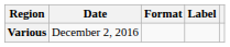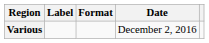 <table class="wikitable plainrowheaders">
 <tr>
 <th scope="col">Region</th>
+<th scope="col">Label</th>
+<th scope="col">Format</th>
 <th scope="col">Date</th>
-<th scope="col">Format</th>
-<th scope="col">Label</th>
 <th scope="col"></th>
 </tr>
 <tr>
 <th scope="row">Various</th>
-<td>December 2, 2016</td>
 <td></td>
 <td></td>
+<td>December 2, 2016</td>
 <td align="center"></td>
 </tr>
 </table>
